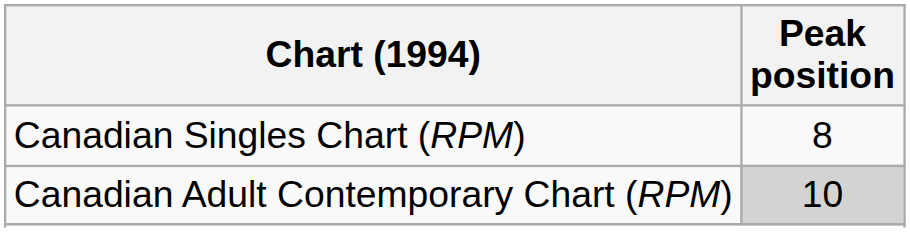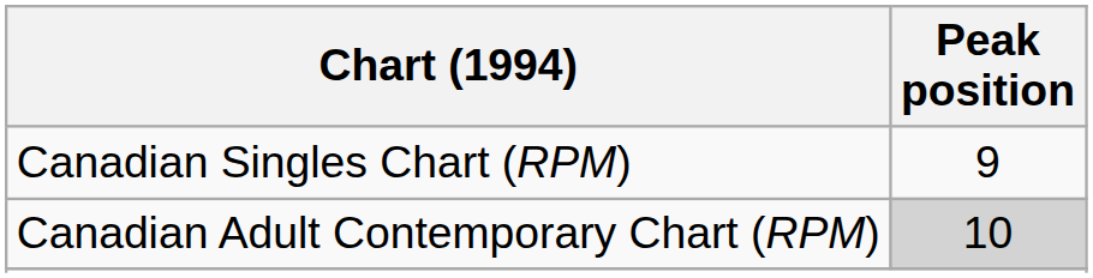 <table class="wikitable">
 <tr>
 <th>Chart (1994)</th>
 <th>Peak<br>position</th>
 </tr>
 <tr>
 <td>Canadian Singles Chart (<em>RPM</em>)</td>
-<td align="center">8</td>
+<td align="center">9</td>
 </tr>
 <tr>
 <td>Canadian Adult Contemporary Chart (<em>RPM</em>)</td>
 <td align="center" style="background: lightgrey;">10</td>
 </tr>
 <tr>
 </tr>
 <tr>
 </tr>
 <tr>
 </tr>
 <tr>
 </tr>
 </table>
